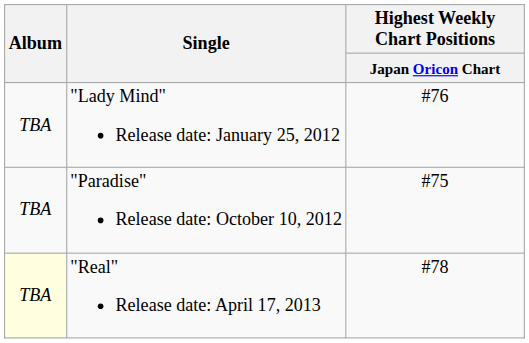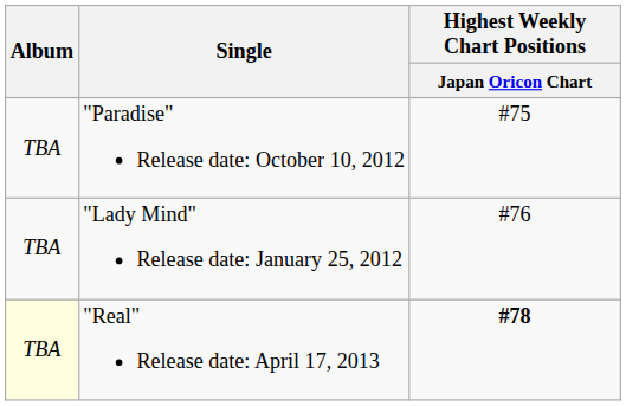 <table class="wikitable">
 <tr>
 <th style="text-align:center;" rowspan="2">Album</th>
 <th style="text-align:center;" rowspan="2">Single</th>
 <th style="text-align:center; width:150px;">Highest Weekly Chart Positions</th>
 </tr>
 <tr>
 <th 18 style="vertical-align:top; text-align:center; width:150px;"><small>Japan <a href='#'>Oricon</a> Chart</small></th>
 </tr>
 <tr>
 <td style="text-align:center;" rowspan="1"><em>TBA</em></td>
+<td>"Paradise"<br><ul><li>Release date: October 10, 2012</li></ul></td>
+<td style="text-align:center; vertical-align:top;">#75</td>
+</tr>
+<tr>
+<td style="text-align:center;" rowspan="1"><em>TBA</em></td>
 <td>"Lady Mind"<br><ul><li>Release date: January 25, 2012</li></ul></td>
 <td style="text-align:center; vertical-align:top;">#76</td>
 </tr>
 <tr>
-<td style="text-align:center;" rowspan="1"><em>TBA</em></td>
-<td>"Paradise"<br><ul><li>Release date: October 10, 2012</li></ul></td>
-<td style="text-align:center; vertical-align:top;">#75</td>
-</tr>
-<tr>
 <td style="background: lightyellow; text-align:center;" rowspan="1"><em>TBA</em></td>
 <td>"Real"<br><ul><li>Release date: April 17, 2013</li></ul></td>
-<td style="text-align:center; vertical-align:top;">#78</td>
+<td style="text-align:center; vertical-align:top;"><strong>#78</strong></td>
 </tr>
 </table>
